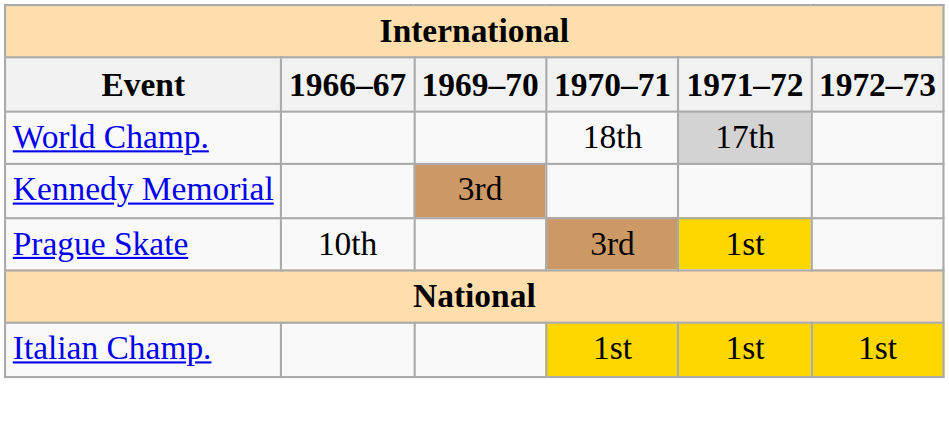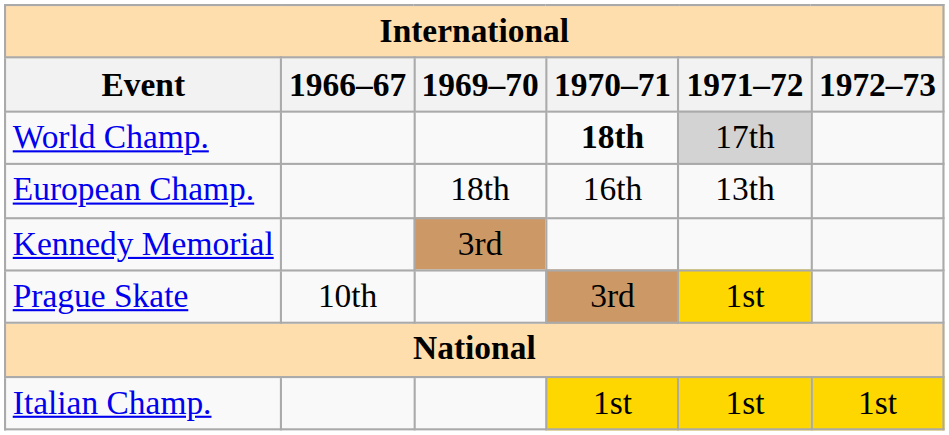 <table class="wikitable" style="text-align:center">
 <tr>
 <th style="background-color: #ffdead; " colspan=6 align=center>International</th>
 </tr>
 <tr>
 <th>Event</th>
 <th>1966–67</th>
 <th>1969–70</th>
 <th>1970–71</th>
 <th>1971–72</th>
 <th>1972–73</th>
 </tr>
 <tr>
 <td align=left><a href='#'>World Champ.</a></td>
 <td></td>
 <td></td>
+<td><strong>18th</strong></td>
+<td style="background: lightgrey;">17th</td>
+<td></td>
+</tr>
+<tr>
+<td align=left><a href='#'>European Champ.</a></td>
+<td></td>
 <td>18th</td>
-<td style="background: lightgrey;">17th</td>
+<td>16th</td>
+<td>13th</td>
 <td></td>
 </tr>
 <tr>
 <td align=left><a href='#'>Kennedy Memorial</a></td>
 <td></td>
 <td bgcolor=cc9966>3rd</td>
 <td></td>
 <td></td>
 <td></td>
 </tr>
 <tr>
 <td align=left><a href='#'>Prague Skate</a></td>
 <td>10th</td>
 <td></td>
 <td bgcolor=cc9966>3rd</td>
 <td bgcolor=gold>1st</td>
 <td></td>
 </tr>
 <tr>
 <th style="background-color: #ffdead; " colspan=6 align=center>National</th>
 </tr>
 <tr>
 <td align=left><a href='#'>Italian Champ.</a></td>
 <td></td>
 <td></td>
 <td bgcolor=gold>1st</td>
 <td bgcolor=gold>1st</td>
 <td bgcolor=gold>1st</td>
 </tr>
 </table>
